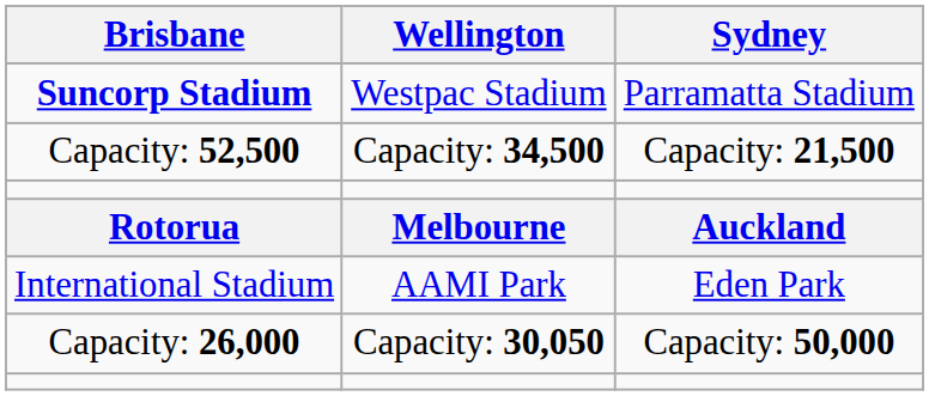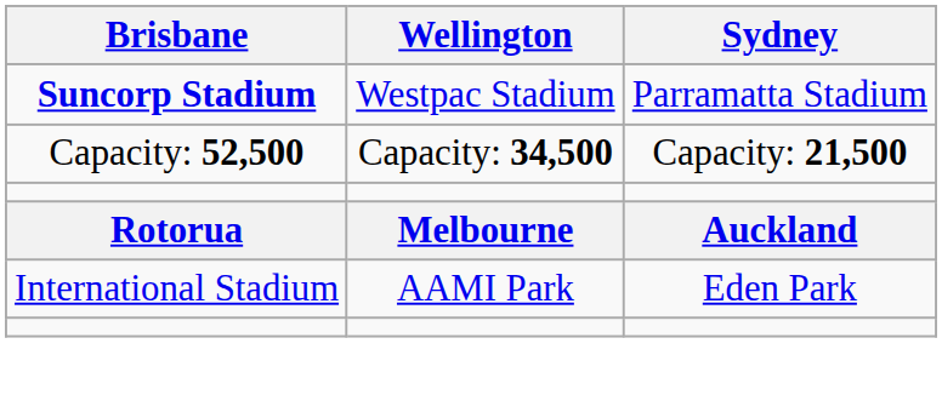 <table class="wikitable" style="text-align:center">
 <tr>
 <th><strong><a href='#'>Brisbane</a></strong></th>
 <th><a href='#'>Wellington</a></th>
 <th><a href='#'>Sydney</a></th>
 </tr>
 <tr>
 <td><strong><a href='#'>Suncorp Stadium</a></strong></td>
 <td><a href='#'>Westpac Stadium</a></td>
 <td><a href='#'>Parramatta Stadium</a></td>
 </tr>
 <tr>
 <td>Capacity: <strong>52,500</strong></td>
 <td>Capacity: <strong>34,500</strong></td>
 <td>Capacity: <strong>21,500</strong></td>
 </tr>
 <tr>
 <td></td>
 <td></td>
 <td></td>
 </tr>
 <tr>
 <th><a href='#'>Rotorua</a></th>
 <th><a href='#'>Melbourne</a></th>
 <th><a href='#'>Auckland</a></th>
 </tr>
 <tr>
 <td><a href='#'>International Stadium</a></td>
 <td><a href='#'>AAMI Park</a></td>
 <td><a href='#'>Eden Park</a></td>
 </tr>
 <tr>
-<td>Capacity: <strong>26,000</strong></td>
-<td>Capacity: <strong>30,050</strong></td>
-<td>Capacity: <strong>50,000</strong></td>
-</tr>
-<tr>
 <td></td>
 <td></td>
 <td></td>
 </tr>
 </table>
